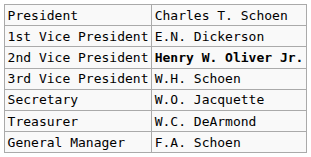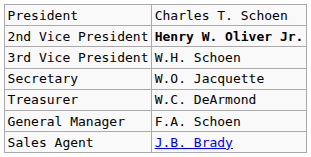 <table class="wikitable">
 <tr>
 <td>President</td>
 <td>Charles T. Schoen</td>
-</tr>
-<tr>
-<td>1st Vice President</td>
-<td>E.N. Dickerson</td>
 </tr>
 <tr>
 <td>2nd Vice President</td>
 <td><strong>Henry W. Oliver Jr.</strong></td>
 </tr>
 <tr>
 <td>3rd Vice President</td>
 <td>W.H. Schoen</td>
 </tr>
 <tr>
 <td>Secretary</td>
 <td>W.O. Jacquette</td>
 </tr>
 <tr>
 <td>Treasurer</td>
 <td>W.C. DeArmond</td>
 </tr>
 <tr>
 <td>General Manager</td>
 <td>F.A. Schoen</td>
 </tr>
+<tr>
+<td>Sales Agent</td>
+<td><a href='#'>J.B. Brady</a></td>
+</tr>
 </table>
